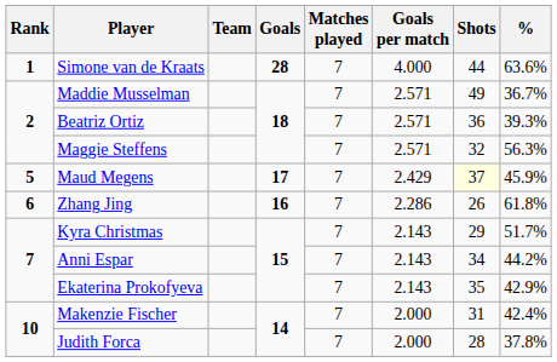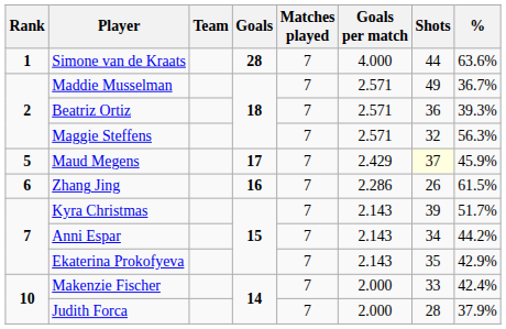 <table class="wikitable sortable" style="text-align: center; font-size: 90%; margin-left: 1em;">
 <tr>
 <th>Rank</th>
 <th>Player</th>
 <th>Team</th>
 <th>Goals</th>
 <th>Matches<br>played</th>
 <th>Goals<br>per match</th>
 <th>Shots</th>
 <th>%</th>
 </tr>
 <tr>
 <td><strong>1</strong></td>
 <td style="text-align: left;" data-sort-value="Kraats, Simone van de"><a href='#'>Simone van de Kraats</a></td>
 <td style="text-align: left;"></td>
 <td><strong>28</strong></td>
 <td>7</td>
 <td>4.000</td>
 <td>44</td>
 <td>63.6%</td>
 </tr>
 <tr>
 <td rowspan="3"><strong>2</strong></td>
 <td style="text-align: left;" data-sort-value="Musselman, Maddie"><a href='#'>Maddie Musselman</a></td>
 <td style="text-align: left;"></td>
 <td rowspan="3"><strong>18</strong></td>
 <td>7</td>
 <td>2.571</td>
 <td>49</td>
 <td>36.7%</td>
 </tr>
 <tr>
 <td style="text-align: left;" data-sort-value="Ortiz, Beatriz"><a href='#'>Beatriz Ortiz</a></td>
 <td style="text-align: left;"></td>
 <td>7</td>
 <td>2.571</td>
 <td>36</td>
 <td>39.3%</td>
 </tr>
 <tr>
 <td style="text-align: left;" data-sort-value="Steffens, Maggie"><a href='#'>Maggie Steffens</a></td>
 <td style="text-align: left;"></td>
 <td>7</td>
 <td>2.571</td>
 <td>32</td>
 <td>56.3%</td>
 </tr>
 <tr>
 <td><strong>5</strong></td>
 <td style="text-align: left;" data-sort-value="Megens, Maud"><a href='#'>Maud Megens</a></td>
 <td style="text-align: left;"></td>
 <td><strong>17</strong></td>
 <td>7</td>
 <td>2.429</td>
 <td style="background: lightyellow;">37</td>
 <td>45.9%</td>
 </tr>
 <tr>
 <td><strong>6</strong></td>
 <td style="text-align: left;" data-sort-value="Zhang, Jing"><a href='#'>Zhang Jing</a></td>
 <td style="text-align: left;"></td>
 <td><strong>16</strong></td>
 <td>7</td>
 <td>2.286</td>
 <td>26</td>
-<td>61.8%</td>
+<td>61.5%</td>
 </tr>
 <tr>
 <td rowspan="3"><strong>7</strong></td>
 <td style="text-align: left;" data-sort-value="Christmas, Kyra"><a href='#'>Kyra Christmas</a></td>
 <td style="text-align: left;"></td>
 <td rowspan="3"><strong>15</strong></td>
 <td>7</td>
 <td>2.143</td>
-<td>29</td>
+<td>39</td>
 <td>51.7%</td>
 </tr>
 <tr>
 <td style="text-align: left;" data-sort-value="Espar, Anni"><a href='#'>Anni Espar</a></td>
 <td style="text-align: left;"></td>
 <td>7</td>
 <td>2.143</td>
 <td>34</td>
 <td>44.2%</td>
 </tr>
 <tr>
 <td style="text-align: left;" data-sort-value="Prokofyeva, Ekaterina"><a href='#'>Ekaterina Prokofyeva</a></td>
 <td style="text-align: left;"></td>
 <td>7</td>
 <td>2.143</td>
 <td>35</td>
 <td>42.9%</td>
 </tr>
 <tr>
 <td rowspan="2"><strong>10</strong></td>
 <td style="text-align: left;" data-sort-value="Fischer, Makenzie"><a href='#'>Makenzie Fischer</a></td>
 <td style="text-align: left;"></td>
 <td rowspan="2"><strong>14</strong></td>
 <td>7</td>
 <td>2.000</td>
-<td>31</td>
+<td>33</td>
 <td>42.4%</td>
 </tr>
 <tr>
 <td style="text-align: left;" data-sort-value="Forca, Judith"><a href='#'>Judith Forca</a></td>
 <td style="text-align: left;"></td>
 <td>7</td>
 <td>2.000</td>
 <td>28</td>
-<td>37.8%</td>
+<td>37.9%</td>
 </tr>
 </table>
